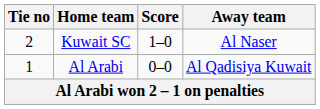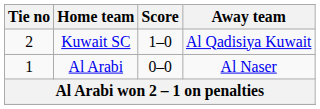 <table class="wikitable" style="text-align: center">
 <tr>
 <th>Tie no</th>
 <th>Home team</th>
 <th>Score</th>
 <th>Away team</th>
 </tr>
 <tr>
 <td>2</td>
 <td><a href='#'>Kuwait SC</a></td>
 <td>1–0</td>
-<td><a href='#'>Al Naser</a></td>
+<td><a href='#'>Al Qadisiya Kuwait</a></td>
 </tr>
 <tr>
 <td>1</td>
 <td><a href='#'>Al Arabi</a></td>
 <td>0–0</td>
-<td><a href='#'>Al Qadisiya Kuwait</a></td>
+<td><a href='#'>Al Naser</a></td>
 </tr>
 <tr>
 <th colspan="4">Al Arabi won 2 – 1 on penalties</th>
 </tr>
 <tr>
 </tr>
 </table>
